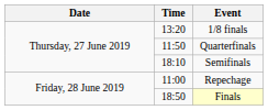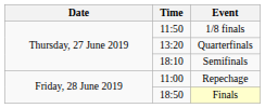 <table class="wikitable" style="text-align:center;">
 <tr>
 <th width="220">Date</th>
 <th width="50">Time</th>
 <th width="100">Event</th>
 </tr>
 <tr>
 <td rowspan="3">Thursday, 27 June 2019</td>
-<td>13:20</td>
+<td>11:50</td>
 <td>1/8 finals</td>
 </tr>
 <tr>
-<td>11:50</td>
+<td>13:20</td>
 <td>Quarterfinals</td>
 </tr>
 <tr>
 <td>18:10</td>
 <td>Semifinals</td>
 </tr>
 <tr>
 <td rowspan="2">Friday, 28 June 2019</td>
 <td>11:00</td>
 <td>Repechage</td>
 </tr>
 <tr>
 <td>18:50</td>
 <td bgcolor="ffffcc">Finals</td>
 </tr>
 </table>
